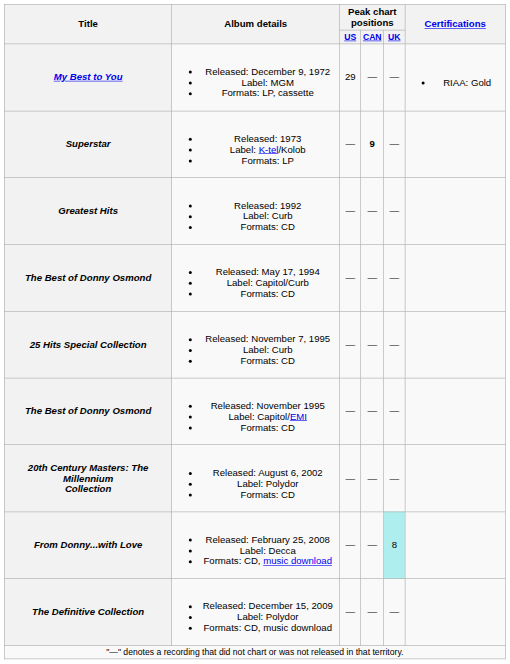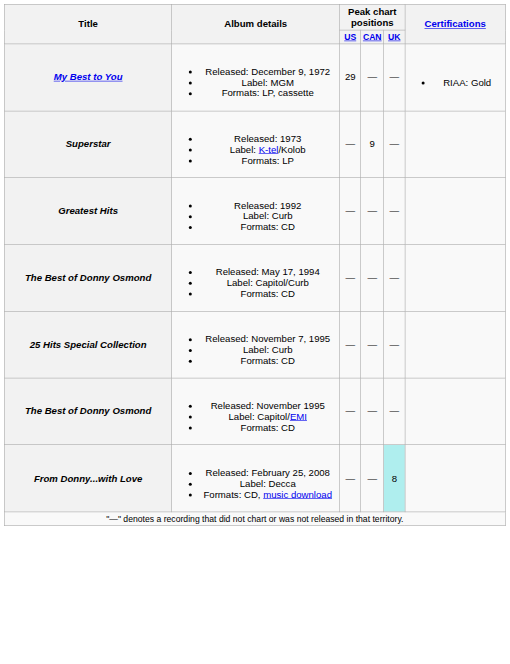 <table class="wikitable plainrowheaders" style="text-align:center;">
 <tr>
 <th scope="col" rowspan="2" style="width:17em;">Title</th>
 <th scope="col" rowspan="2" style="width:17em;">Album details</th>
 <th scope="col" colspan="3">Peak chart<br>positions</th>
 <th scope="col" rowspan="2" style="width:10em;"><a href='#'>Certifications</a></th>
 </tr>
 <tr>
 <th scope="col" style="width:2em;font-size:90%;"><a href='#'>US</a><br></th>
 <th scope="col" style="width:2em;font-size:90%;"><a href='#'>CAN</a><br></th>
 <th scope="col" style="width:2em;font-size:90%;"><a href='#'>UK</a><br></th>
 </tr>
 <tr>
 <th scope="row"><em><a href='#'>My Best to You</a></em></th>
 <td><br><ul><li>Released: December 9, 1972</li><li>Label: MGM</li><li>Formats: LP, cassette</li></ul></td>
 <td>29</td>
 <td>—</td>
 <td>—</td>
 <td><br><ul><li>RIAA: Gold</li></ul></td>
 </tr>
 <tr>
 <th scope="row"><em>Superstar</em></th>
 <td><br><ul><li>Released: 1973</li><li>Label: <a href='#'>K-tel</a>/Kolob</li><li>Formats: LP</li></ul></td>
 <td>—</td>
-<td><strong>9</strong></td>
+<td>9</td>
 <td>—</td>
 <td></td>
 </tr>
 <tr>
 <th scope="row"><em>Greatest Hits</em></th>
 <td><br><ul><li>Released: 1992</li><li>Label: Curb</li><li>Formats: CD</li></ul></td>
 <td>—</td>
 <td>—</td>
 <td>—</td>
 <td></td>
 </tr>
 <tr>
 <th scope="row"><em>The Best of Donny Osmond</em></th>
 <td><br><ul><li>Released: May 17, 1994</li><li>Label: Capitol/Curb</li><li>Formats: CD</li></ul></td>
 <td>—</td>
 <td>—</td>
 <td>—</td>
 <td></td>
 </tr>
 <tr>
 <th scope="row"><em>25 Hits Special Collection</em></th>
 <td><br><ul><li>Released: November 7, 1995</li><li>Label: Curb</li><li>Formats: CD</li></ul></td>
 <td>—</td>
 <td>—</td>
 <td>—</td>
 <td></td>
 </tr>
 <tr>
 <th scope="row"><em>The Best of Donny Osmond</em></th>
 <td><br><ul><li>Released: November 1995</li><li>Label: Capitol/<a href='#'>EMI</a></li><li>Formats: CD</li></ul></td>
 <td>—</td>
 <td>—</td>
 <td>—</td>
 <td></td>
 </tr>
 <tr>
-<th scope="row"><em>20th Century Masters: The Millennium<br>Collection</em></th>
-<td><br><ul><li>Released: August 6, 2002</li><li>Label: Polydor</li><li>Formats: CD</li></ul></td>
-<td>—</td>
-<td>—</td>
-<td>—</td>
-<td></td>
-</tr>
-<tr>
 <th scope="row"><em>From Donny...with Love</em></th>
 <td><br><ul><li>Released: February 25, 2008</li><li>Label: Decca</li><li>Formats: CD, <a href='#'>music download</a></li></ul></td>
 <td>—</td>
 <td>—</td>
 <td style="background: paleturquoise;">8</td>
 <td></td>
 </tr>
 <tr>
-<th scope="row"><em>The Definitive Collection</em></th>
-<td><br><ul><li>Released: December 15, 2009</li><li>Label: Polydor</li><li>Formats: CD, music download</li></ul></td>
-<td>—</td>
-<td>—</td>
-<td>—</td>
-<td></td>
-</tr>
-<tr>
 <td colspan="6" style="font-size:90%">"—" denotes a recording that did not chart or was not released in that territory.</td>
 </tr>
 </table>
